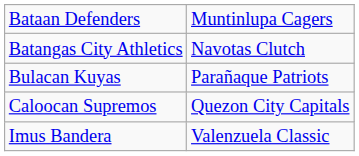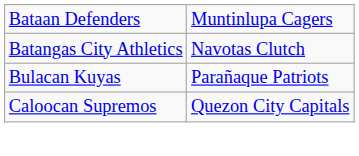 <table class="wikitable">
 <tr>
 <td><a href='#'>Bataan Defenders</a></td>
 <td><a href='#'>Muntinlupa Cagers</a></td>
 </tr>
 <tr>
 <td><a href='#'>Batangas City Athletics</a></td>
 <td><a href='#'>Navotas Clutch</a></td>
 </tr>
 <tr>
 <td><a href='#'>Bulacan Kuyas</a></td>
 <td><a href='#'>Parañaque Patriots</a></td>
 </tr>
 <tr>
 <td><a href='#'>Caloocan Supremos</a></td>
 <td><a href='#'>Quezon City Capitals</a></td>
 </tr>
-<tr>
-<td><a href='#'>Imus Bandera</a></td>
-<td><a href='#'>Valenzuela Classic</a></td>
-</tr>
 </table>
